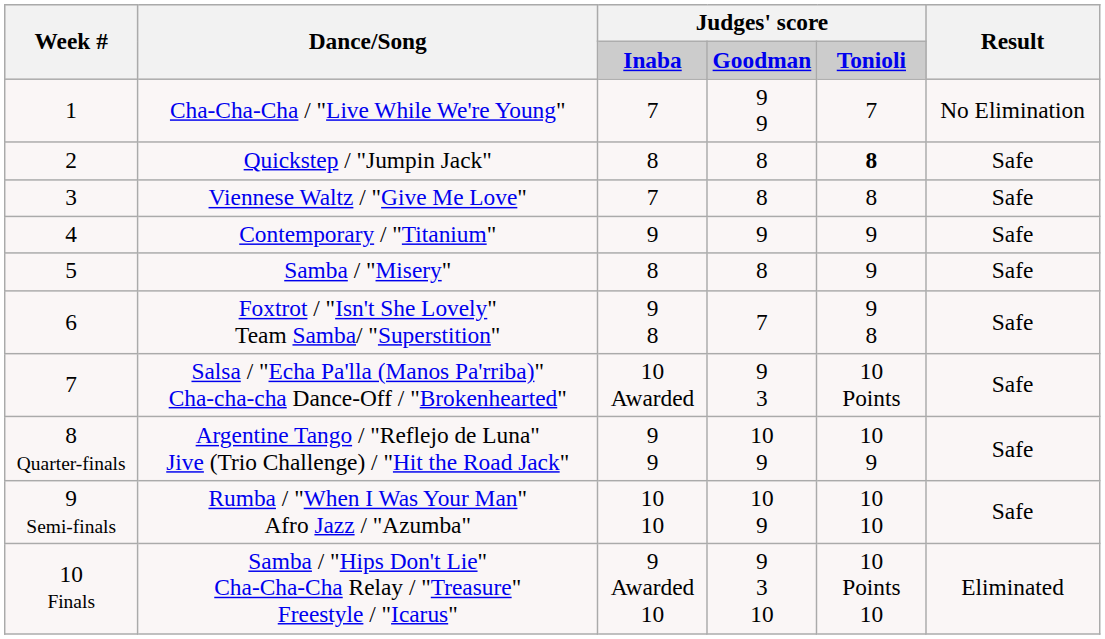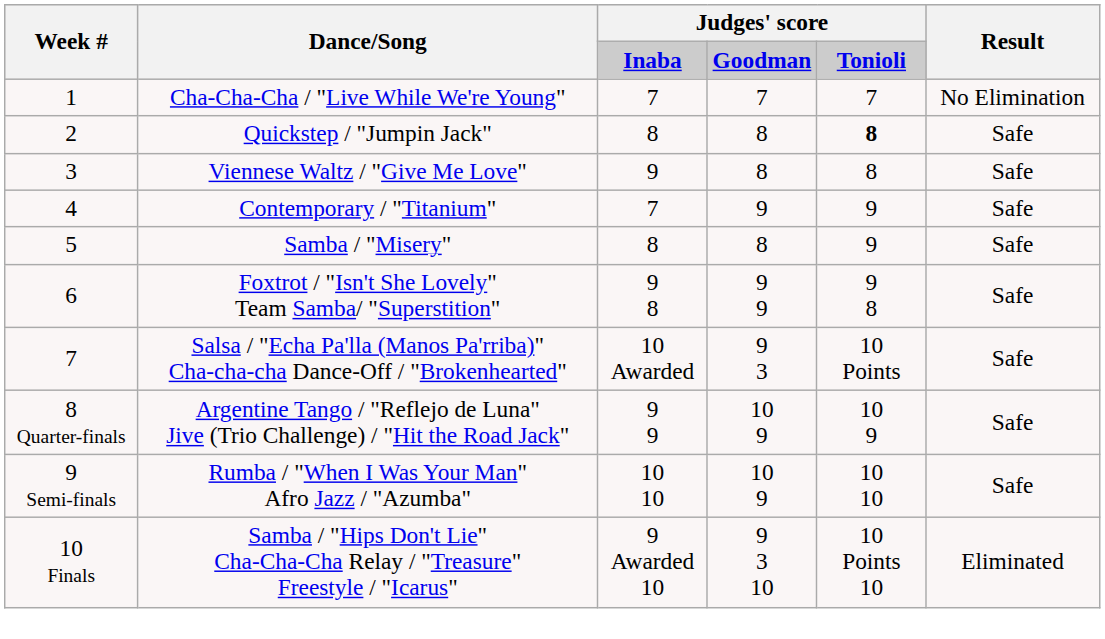 <table class="wikitable collapsible collapsed">
 <tr style="text-align: center; background:#ccc;">
 <th rowspan="2">Week #</th>
 <th rowspan="2">Dance/Song</th>
 <th colspan="3">Judges' score</th>
 <th rowspan="2">Result</th>
 </tr>
 <tr style="text-align: center; background:#ccc;">
 <td style="width:10%; "><strong><a href='#'>Inaba</a></strong></td>
 <td style="width:10%; "><strong><a href='#'>Goodman</a></strong></td>
 <td style="width:10%; "><strong><a href='#'>Tonioli</a></strong></td>
 </tr>
 <tr style="text-align: center; background:#faf6f6;">
 <td>1</td>
 <td><a href='#'>Cha-Cha-Cha</a> / "<a href='#'>Live While We're Young</a>"</td>
 <td>7</td>
-<td>9<br>9</td>
+<td>7</td>
 <td>7</td>
 <td>No Elimination</td>
 </tr>
 <tr style="text-align:center; background:#faf6f6;">
 <td>2</td>
 <td><a href='#'>Quickstep</a> / "Jumpin Jack"</td>
 <td>8</td>
 <td>8</td>
 <td><strong>8</strong></td>
 <td>Safe</td>
 </tr>
 <tr style="text-align:center; background:#faf6f6;">
 <td>3</td>
 <td><a href='#'>Viennese Waltz</a> / "<a href='#'>Give Me Love</a>"</td>
-<td>7</td>
+<td>9</td>
 <td>8</td>
 <td>8</td>
 <td>Safe</td>
 </tr>
 <tr style="text-align:center; background:#faf6f6;">
 <td>4</td>
 <td><a href='#'>Contemporary</a> / "<a href='#'>Titanium</a>"</td>
-<td>9</td>
+<td>7</td>
 <td>9</td>
 <td>9</td>
 <td>Safe</td>
 </tr>
 <tr style="text-align:center; background:#faf6f6;">
 <td>5</td>
 <td><a href='#'>Samba</a> / "<a href='#'>Misery</a>"</td>
 <td>8</td>
 <td>8</td>
 <td>9</td>
 <td>Safe</td>
 </tr>
 <tr style="text-align:center; background:#faf6f6;">
 <td>6</td>
 <td><a href='#'>Foxtrot</a> / "<a href='#'>Isn't She Lovely</a>" <br> Team <a href='#'>Samba</a>/ "<a href='#'>Superstition</a>"</td>
 <td>9<br>8</td>
-<td>7</td>
+<td>9<br>9</td>
 <td>9<br>8</td>
 <td>Safe</td>
 </tr>
 <tr style="text-align:center; background:#faf6f6;">
 <td>7</td>
 <td><a href='#'>Salsa</a> / "<a href='#'>Echa Pa'lla (Manos Pa'rriba)</a>" <br> <a href='#'>Cha-cha-cha</a> Dance-Off / "<a href='#'>Brokenhearted</a>"</td>
 <td>10<br>Awarded</td>
 <td>9<br>3</td>
 <td>10<br>Points</td>
 <td>Safe</td>
 </tr>
 <tr style="text-align:center; background:#faf6f6;">
 <td>8 <br><small>Quarter-finals</small></td>
 <td><a href='#'>Argentine Tango</a>  / "Reflejo de Luna" <br> <a href='#'>Jive</a> (Trio Challenge) / "<a href='#'>Hit the Road Jack</a>"</td>
 <td>9<br>9</td>
 <td>10<br>9</td>
 <td>10<br>9</td>
 <td>Safe</td>
 </tr>
 <tr style="text-align:center; background:#faf6f6;">
 <td>9 <br><small>Semi-finals</small></td>
 <td><a href='#'>Rumba</a> / "<a href='#'>When I Was Your Man</a>" <br> Afro <a href='#'>Jazz</a> / "Azumba"</td>
 <td>10<br>10</td>
 <td>10<br>9</td>
 <td>10<br>10</td>
 <td>Safe</td>
 </tr>
 <tr style="text-align:center; background:#faf6f6;">
 <td>10 <br><small>Finals</small></td>
 <td><a href='#'>Samba</a> / "<a href='#'>Hips Don't Lie</a>" <br> <a href='#'>Cha-Cha-Cha</a> Relay / "<a href='#'>Treasure</a>" <br> <a href='#'>Freestyle</a> / "<a href='#'>Icarus</a>"</td>
 <td>9<br>Awarded<br>10</td>
 <td>9<br>3<br>10</td>
 <td>10<br>Points<br>10</td>
 <td>Eliminated</td>
 </tr>
 </table>
